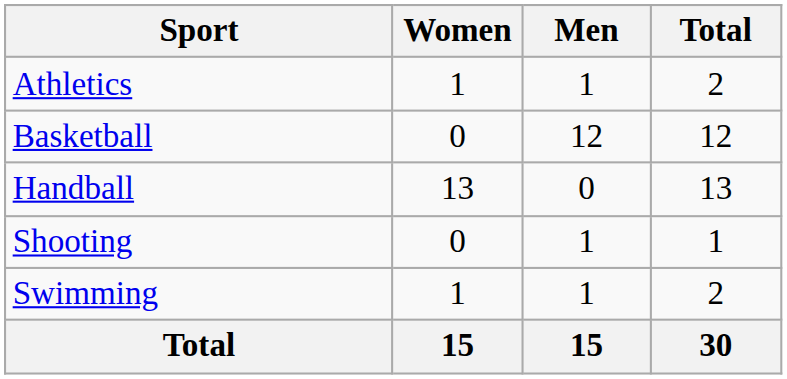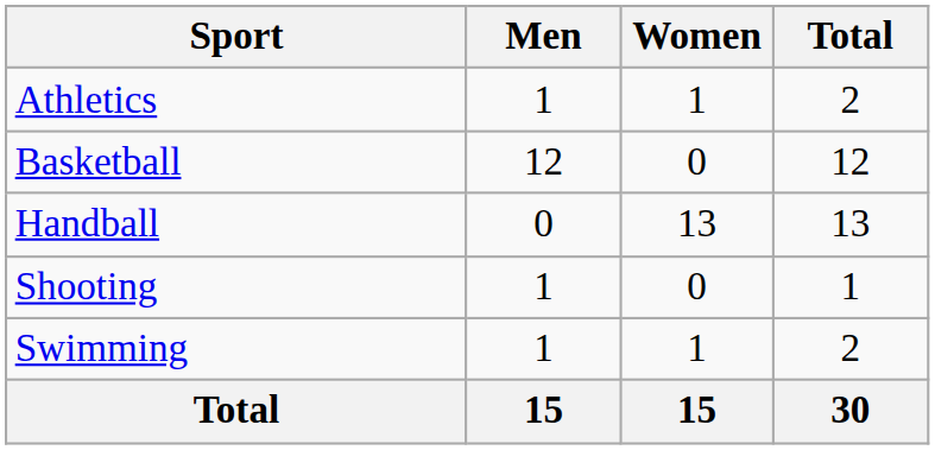 <table class="wikitable sortable" style="text-align:center;">
 <tr>
 <th width=180>Sport</th>
+<th width=55>Men</th>
 <th width=55>Women</th>
-<th width=55>Men</th>
 <th width=55>Total</th>
 </tr>
 <tr>
 <td align=left><a href='#'>Athletics</a></td>
 <td>1</td>
 <td>1</td>
 <td>2</td>
 </tr>
 <tr>
 <td align=left><a href='#'>Basketball</a></td>
+<td>12</td>
 <td>0</td>
-<td>12</td>
 <td>12</td>
 </tr>
 <tr>
 <td align=left><a href='#'>Handball</a></td>
+<td>0</td>
 <td>13</td>
-<td>0</td>
 <td>13</td>
 </tr>
 <tr>
 <td align=left><a href='#'>Shooting</a></td>
+<td>1</td>
 <td>0</td>
-<td>1</td>
 <td>1</td>
 </tr>
 <tr>
 <td align=left><a href='#'>Swimming</a></td>
 <td>1</td>
 <td>1</td>
 <td>2</td>
 </tr>
 <tr>
 <th>Total</th>
 <th>15</th>
 <th>15</th>
 <th>30</th>
 </tr>
 </table>
